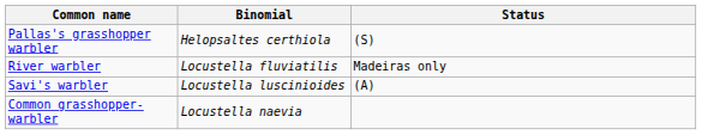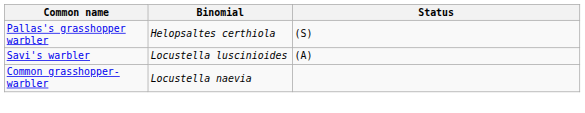 <table width=60% class="wikitable">
 <tr>
 <th width=15%>Common name</th>
 <th width=15%>Binomial</th>
 <th width=30%>Status</th>
 </tr>
 <tr>
 <td><a href='#'>Pallas's grasshopper warbler</a></td>
 <td><em>Helopsaltes certhiola</em></td>
 <td>(S)</td>
 </tr>
 <tr>
-<td><a href='#'>River warbler</a></td>
-<td><em>Locustella fluviatilis</em></td>
-<td>Madeiras only</td>
-</tr>
-<tr>
 <td><a href='#'>Savi's warbler</a></td>
 <td><em>Locustella luscinioides</em></td>
 <td>(A)</td>
 </tr>
 <tr>
 <td><a href='#'>Common grasshopper-warbler</a></td>
 <td><em>Locustella naevia</em></td>
 <td></td>
 </tr>
 </table>
